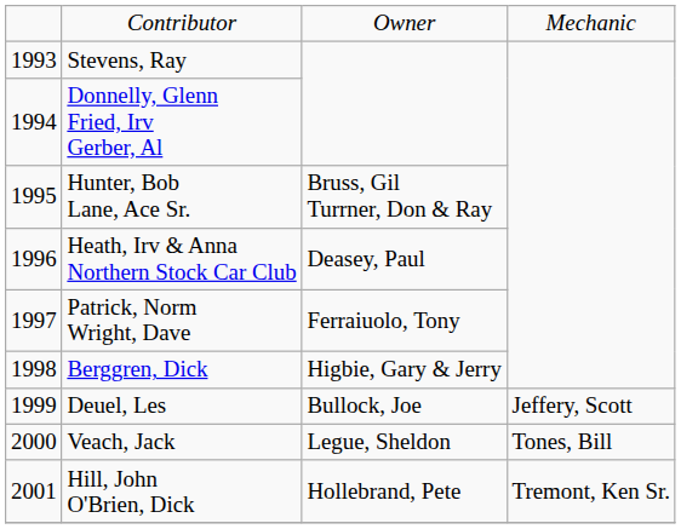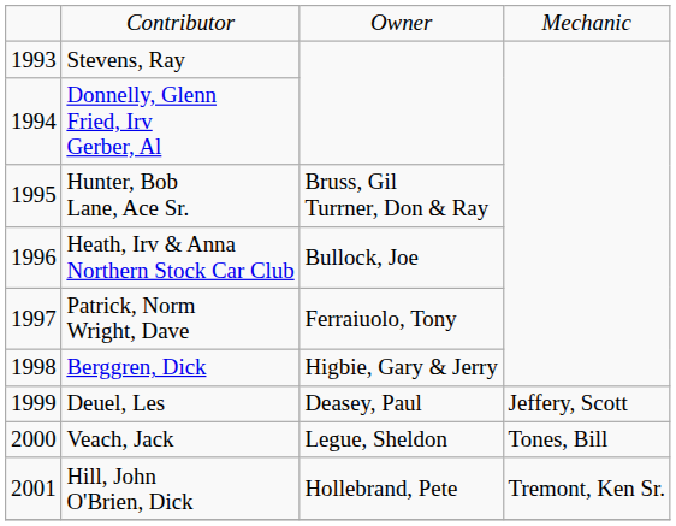 <table class="wikitable sortable">
 <tr>
 <td align="center"></td>
 <td align="center"><em>Contributor</em></td>
 <td align="center"><em>Owner</em></td>
 <td align="center"><em>Mechanic</em></td>
 </tr>
 <tr>
 <td>1993</td>
 <td>Stevens, Ray</td>
 <td rowspan="2"></td>
 <td rowspan="6"></td>
 </tr>
 <tr>
 <td>1994</td>
 <td><a href='#'>Donnelly, Glenn</a><br><a href='#'>Fried, Irv</a><br><a href='#'>Gerber, Al</a></td>
 </tr>
 <tr>
 <td>1995</td>
 <td>Hunter, Bob<br>Lane, Ace Sr.</td>
 <td>Bruss, Gil<br>Turrner, Don & Ray</td>
 </tr>
 <tr>
 <td>1996</td>
 <td>Heath, Irv & Anna<br><a href='#'>Northern Stock Car Club</a></td>
-<td>Deasey, Paul</td>
+<td>Bullock, Joe</td>
 </tr>
 <tr>
 <td>1997</td>
 <td>Patrick, Norm<br>Wright, Dave</td>
 <td>Ferraiuolo, Tony</td>
 </tr>
 <tr>
 <td>1998</td>
 <td><a href='#'>Berggren, Dick</a></td>
 <td>Higbie, Gary & Jerry</td>
 </tr>
 <tr>
 <td>1999</td>
 <td>Deuel, Les</td>
-<td>Bullock, Joe</td>
+<td>Deasey, Paul</td>
 <td>Jeffery, Scott</td>
 </tr>
 <tr>
 <td>2000</td>
 <td>Veach, Jack</td>
 <td>Legue, Sheldon</td>
 <td>Tones, Bill</td>
 </tr>
 <tr>
 <td>2001</td>
 <td>Hill, John<br>O'Brien, Dick</td>
 <td>Hollebrand, Pete</td>
 <td>Tremont, Ken Sr.</td>
 </tr>
 <tr>
 </tr>
 </table>
